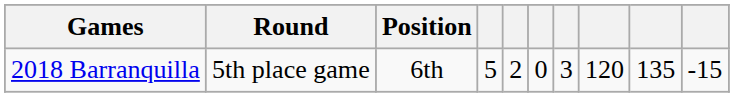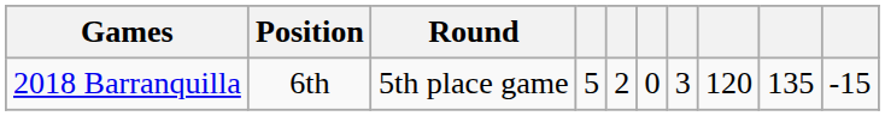 <table class="wikitable" style="text-align:center; font-size:90%;">
 <tr>
 <th>Games</th>
+<th>Position</th>
 <th>Round</th>
-<th>Position</th>
 <th></th>
 <th></th>
 <th></th>
 <th></th>
 <th></th>
 <th></th>
 <th></th>
 </tr>
 <tr>
 <td align=left> <a href='#'>2018 Barranquilla</a></td>
+<td>6th</td>
 <td>5th place game</td>
-<td>6th</td>
 <td>5</td>
 <td>2</td>
 <td>0</td>
 <td>3</td>
 <td>120</td>
 <td>135</td>
 <td>-15</td>
 </tr>
 </table>
